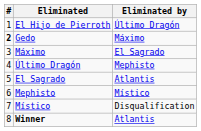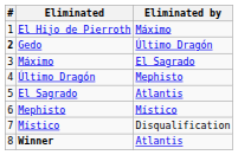 <table class="wikitable sortable">
 <tr>
 <th data-sort-type="number" scope="col">#</th>
 <th scope="col">Eliminated</th>
 <th scope="col">Eliminated by</th>
 </tr>
 <tr>
 <td>1</td>
 <td><a href='#'>El Hijo de Pierroth</a></td>
-<td><a href='#'>Último Dragón</a></td>
+<td><a href='#'>Máximo</a></td>
 </tr>
 <tr>
 <td><strong>2</strong></td>
 <td><a href='#'>Gedo</a></td>
-<td><a href='#'>Máximo</a></td>
+<td><a href='#'>Último Dragón</a></td>
 </tr>
 <tr>
 <td>3</td>
 <td><a href='#'>Máximo</a></td>
 <td><a href='#'>El Sagrado</a></td>
 </tr>
 <tr>
 <td>4</td>
 <td><a href='#'>Último Dragón</a></td>
 <td><a href='#'>Mephisto</a></td>
 </tr>
 <tr>
 <td>5</td>
 <td><a href='#'>El Sagrado</a></td>
 <td><a href='#'>Atlantis</a></td>
 </tr>
 <tr>
 <td>6</td>
 <td><a href='#'>Mephisto</a></td>
 <td><a href='#'>Místico</a></td>
 </tr>
 <tr>
 <td>7</td>
 <td><a href='#'>Místico</a></td>
 <td>Disqualification</td>
 </tr>
 <tr>
 <td>8</td>
 <td><strong>Winner</strong></td>
 <td><a href='#'>Atlantis</a></td>
 </tr>
 </table>
